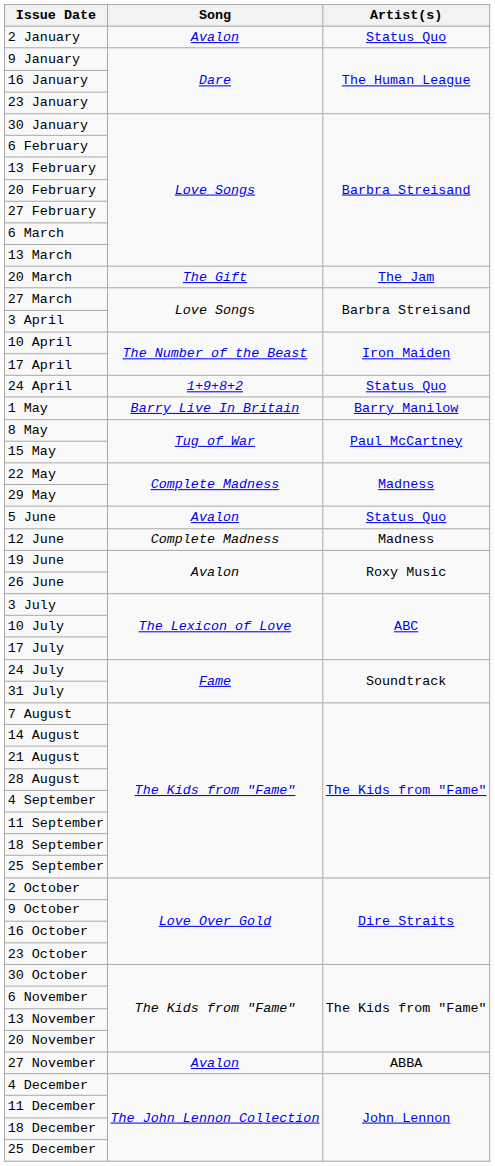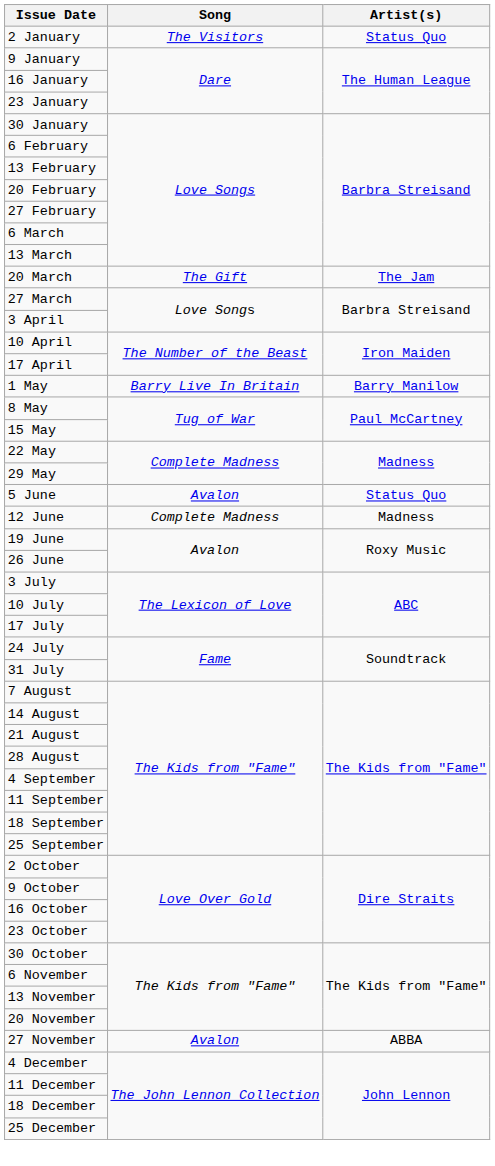 <table class="wikitable">
 <tr>
 <th align="center">Issue Date</th>
 <th align="center">Song</th>
 <th align="center">Artist(s)</th>
 </tr>
 <tr>
 <td align="left">2 January</td>
-<td align="center" rowspan="1"><em><a href='#'>Avalon</a></em></td>
+<td align="center" rowspan="1"><em><a href='#'>The Visitors</a></em></td>
 <td align="center" rowspan="1"><a href='#'>Status Quo</a></td>
 </tr>
 <tr>
 <td align="left">9 January</td>
 <td align="center" rowspan="3"><em><a href='#'>Dare</a></em></td>
 <td align="center" rowspan="3"><a href='#'>The Human League</a></td>
 </tr>
 <tr>
 <td align="left">16 January</td>
 </tr>
 <tr>
 <td align="left">23 January</td>
 </tr>
 <tr>
 <td align="left">30 January</td>
 <td align="center" rowspan="7"><em><a href='#'>Love Songs</a></em></td>
 <td align="center" rowspan="7"><a href='#'>Barbra Streisand</a></td>
 </tr>
 <tr>
 <td align="left">6 February</td>
 </tr>
 <tr>
 <td align="left">13 February</td>
 </tr>
 <tr>
 <td align="left">20 February</td>
 </tr>
 <tr>
 <td align="left">27 February</td>
 </tr>
 <tr>
 <td align="left">6 March</td>
 </tr>
 <tr>
 <td align="left">13 March</td>
 </tr>
 <tr>
 <td align="left">20 March</td>
 <td align="center" rowspan="1"><em><a href='#'>The Gift</a></em></td>
 <td align="center" rowspan="1"><a href='#'>The Jam</a></td>
 </tr>
 <tr>
 <td align="left">27 March</td>
 <td align="center" rowspan="2"><em>Love Song</em>s</td>
 <td align="center" rowspan="2">Barbra Streisand</td>
 </tr>
 <tr>
 <td align="left">3 April</td>
 </tr>
 <tr>
 <td align="left">10 April</td>
 <td align="center" rowspan="2"><em><a href='#'>The Number of the Beast</a></em></td>
 <td align="center" rowspan="2"><a href='#'>Iron Maiden</a></td>
 </tr>
 <tr>
 <td align="left">17 April</td>
-</tr>
-<tr>
-<td align="left">24 April</td>
-<td align="center" rowspan="1"><em><a href='#'>1+9+8+2</a></em></td>
-<td align="center" rowspan="1"><a href='#'>Status Quo</a></td>
 </tr>
 <tr>
 <td align="left">1 May</td>
 <td align="center" rowspan="1"><em><a href='#'>Barry Live In Britain</a></em></td>
 <td align="center" rowspan="1"><a href='#'>Barry Manilow</a></td>
 </tr>
 <tr>
 <td align="left">8 May</td>
 <td align="center" rowspan="2"><em><a href='#'>Tug of War</a></em></td>
 <td align="center" rowspan="2"><a href='#'>Paul McCartney</a></td>
 </tr>
 <tr>
 <td align="left">15 May</td>
 </tr>
 <tr>
 <td align="left">22 May</td>
 <td align="center" rowspan="2"><em><a href='#'>Complete Madness</a></em></td>
 <td align="center" rowspan="2"><a href='#'>Madness</a></td>
 </tr>
 <tr>
 <td align="left">29 May</td>
 </tr>
 <tr>
 <td align="left">5 June</td>
 <td align="center" rowspan="1"><em><a href='#'>Avalon</a></em></td>
 <td align="center" rowspan="1"><a href='#'>Status Quo</a></td>
 </tr>
 <tr>
 <td align="left">12 June</td>
 <td align="center" rowspan="1"><em>Complete Madness</em></td>
 <td align="center" rowspan="1">Madness</td>
 </tr>
 <tr>
 <td align="left">19 June</td>
 <td align="center" rowspan="2"><em>Avalon</em></td>
 <td align="center" rowspan="2">Roxy Music</td>
 </tr>
 <tr>
 <td align="left">26 June</td>
 </tr>
 <tr>
 <td align="left">3 July</td>
 <td align="center" rowspan="3"><em><a href='#'>The Lexicon of Love</a></em></td>
 <td align="center" rowspan="3"><a href='#'>ABC</a></td>
 </tr>
 <tr>
 <td align="left">10 July</td>
 </tr>
 <tr>
 <td align="left">17 July</td>
 </tr>
 <tr>
 <td align="left">24 July</td>
 <td align="center" rowspan="2"><em><a href='#'>Fame</a></em></td>
 <td align="center" rowspan="2">Soundtrack</td>
 </tr>
 <tr>
 <td align="left">31 July</td>
 </tr>
 <tr>
 <td align="left">7 August</td>
 <td align="center" rowspan="8"><em><a href='#'>The Kids from "Fame"</a></em></td>
 <td align="center" rowspan="8"><a href='#'>The Kids from "Fame"</a></td>
 </tr>
 <tr>
 <td align="left">14 August</td>
 </tr>
 <tr>
 <td align="left">21 August</td>
 </tr>
 <tr>
 <td align="left">28 August</td>
 </tr>
 <tr>
 <td align="left">4 September</td>
 </tr>
 <tr>
 <td align="left">11 September</td>
 </tr>
 <tr>
 <td align="left">18 September</td>
 </tr>
 <tr>
 <td align="left">25 September</td>
 </tr>
 <tr>
 <td align="left">2 October</td>
 <td align="center" rowspan="4"><em><a href='#'>Love Over Gold</a></em></td>
 <td align="center" rowspan="4"><a href='#'>Dire Straits</a></td>
 </tr>
 <tr>
 <td align="left">9 October</td>
 </tr>
 <tr>
 <td align="left">16 October</td>
 </tr>
 <tr>
 <td align="left">23 October</td>
 </tr>
 <tr>
 <td align="left">30 October</td>
 <td align="center" rowspan="4"><em>The Kids from "Fame"</em></td>
 <td align="center" rowspan="4">The Kids from "Fame"</td>
 </tr>
 <tr>
 <td align="left">6 November</td>
 </tr>
 <tr>
 <td align="left">13 November</td>
 </tr>
 <tr>
 <td align="left">20 November</td>
 </tr>
 <tr>
 <td align="left">27 November</td>
 <td align="center" rowspan="1"><em><a href='#'>Avalon</a></em></td>
 <td align="center" rowspan="1">ABBA</td>
 </tr>
 <tr>
 <td align="left">4 December</td>
 <td align="center" rowspan="4"><em><a href='#'>The John Lennon Collection</a></em></td>
 <td align="center" rowspan="4"><a href='#'>John Lennon</a></td>
 </tr>
 <tr>
 <td align="left">11 December</td>
 </tr>
 <tr>
 <td align="left">18 December</td>
 </tr>
 <tr>
 <td align="left">25 December</td>
 </tr>
 </table>
